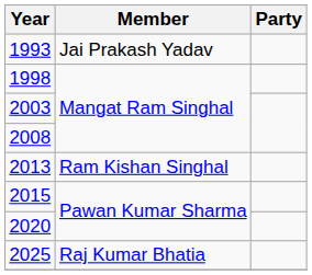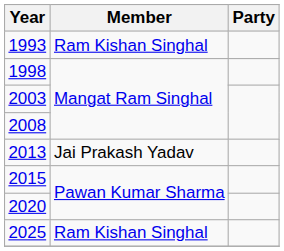 <table class="wikitable">
 <tr>
 <th>Year</th>
 <th>Member</th>
 <th colspan="2">Party</th>
 </tr>
 <tr>
 <td><a href='#'>1993</a></td>
-<td>Jai Prakash Yadav</td>
+<td><a href='#'>Ram Kishan Singhal</a></td>
 <td></td>
 </tr>
 <tr>
 <td><a href='#'>1998</a></td>
 <td rowspan="3"><a href='#'>Mangat Ram Singhal</a></td>
 <td></td>
 </tr>
 <tr>
 <td><a href='#'>2003</a></td>
 </tr>
 <tr>
 <td><a href='#'>2008</a></td>
 </tr>
 <tr>
 <td><a href='#'>2013</a></td>
-<td><a href='#'>Ram Kishan Singhal</a></td>
+<td>Jai Prakash Yadav</td>
 <td></td>
 </tr>
 <tr>
 <td><a href='#'>2015</a></td>
 <td rowspan="2"><a href='#'>Pawan Kumar Sharma</a></td>
 <td></td>
 </tr>
 <tr>
 <td><a href='#'>2020</a></td>
 </tr>
 <tr>
 <td><a href='#'>2025</a></td>
-<td><a href='#'>Raj Kumar Bhatia</a></td>
+<td><a href='#'>Ram Kishan Singhal</a></td>
 <td></td>
 </tr>
 <tr>
 </tr>
 </table>
